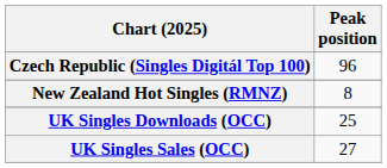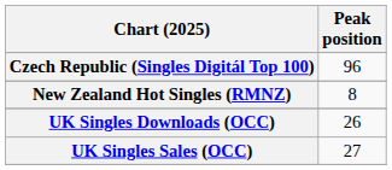 <table class="wikitable sortable plainrowheaders" style="text-align:center">
 <tr>
 <th scope="col">Chart (2025)</th>
 <th scope="col">Peak<br>position</th>
 </tr>
 <tr>
 </tr>
 <tr>
 <th scope="row">Czech Republic (<a href='#'>Singles Digitál Top 100</a>)</th>
 <td>96</td>
 </tr>
 <tr>
 </tr>
 <tr>
 <th scope="row">New Zealand Hot Singles (<a href='#'>RMNZ</a>)</th>
 <td>8</td>
 </tr>
 <tr>
 </tr>
 <tr>
 <th scope="row"><a href='#'>UK Singles Downloads</a> (<a href='#'>OCC</a>)</th>
-<td>25</td>
+<td>26</td>
 </tr>
 <tr>
 <th scope="row"><a href='#'>UK Singles Sales</a> (<a href='#'>OCC</a>)</th>
 <td>27</td>
 </tr>
 <tr>
 </tr>
 <tr>
 </tr>
 </table>
